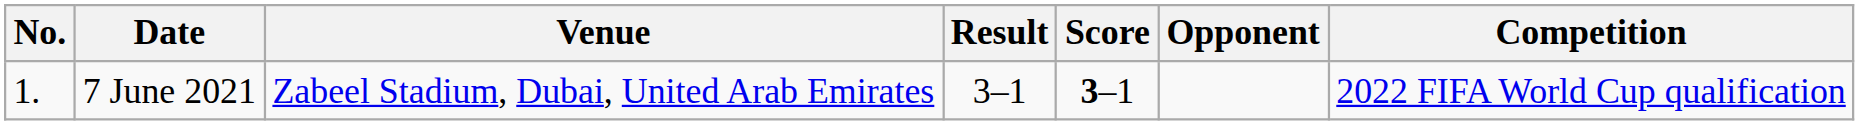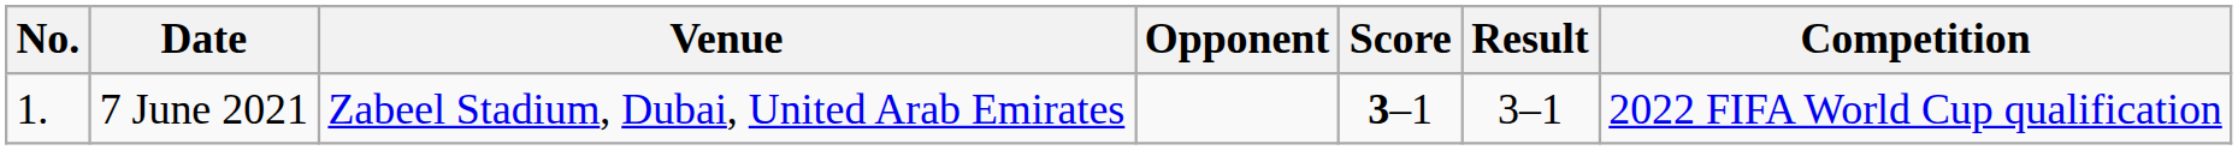 <table class="wikitable">
 <tr>
 <th>No.</th>
 <th>Date</th>
 <th>Venue</th>
+<th>Opponent</th>
+<th>Score</th>
 <th>Result</th>
-<th>Score</th>
-<th>Opponent</th>
 <th>Competition</th>
 </tr>
 <tr>
 <td>1.</td>
 <td>7 June 2021</td>
 <td><a href='#'>Zabeel Stadium</a>, <a href='#'>Dubai</a>, <a href='#'>United Arab Emirates</a></td>
+<td></td>
+<td align=center><strong>3</strong>–1</td>
 <td align=center>3–1</td>
-<td align=center><strong>3</strong>–1</td>
-<td></td>
 <td><a href='#'>2022 FIFA World Cup qualification</a></td>
 </tr>
 </table>
